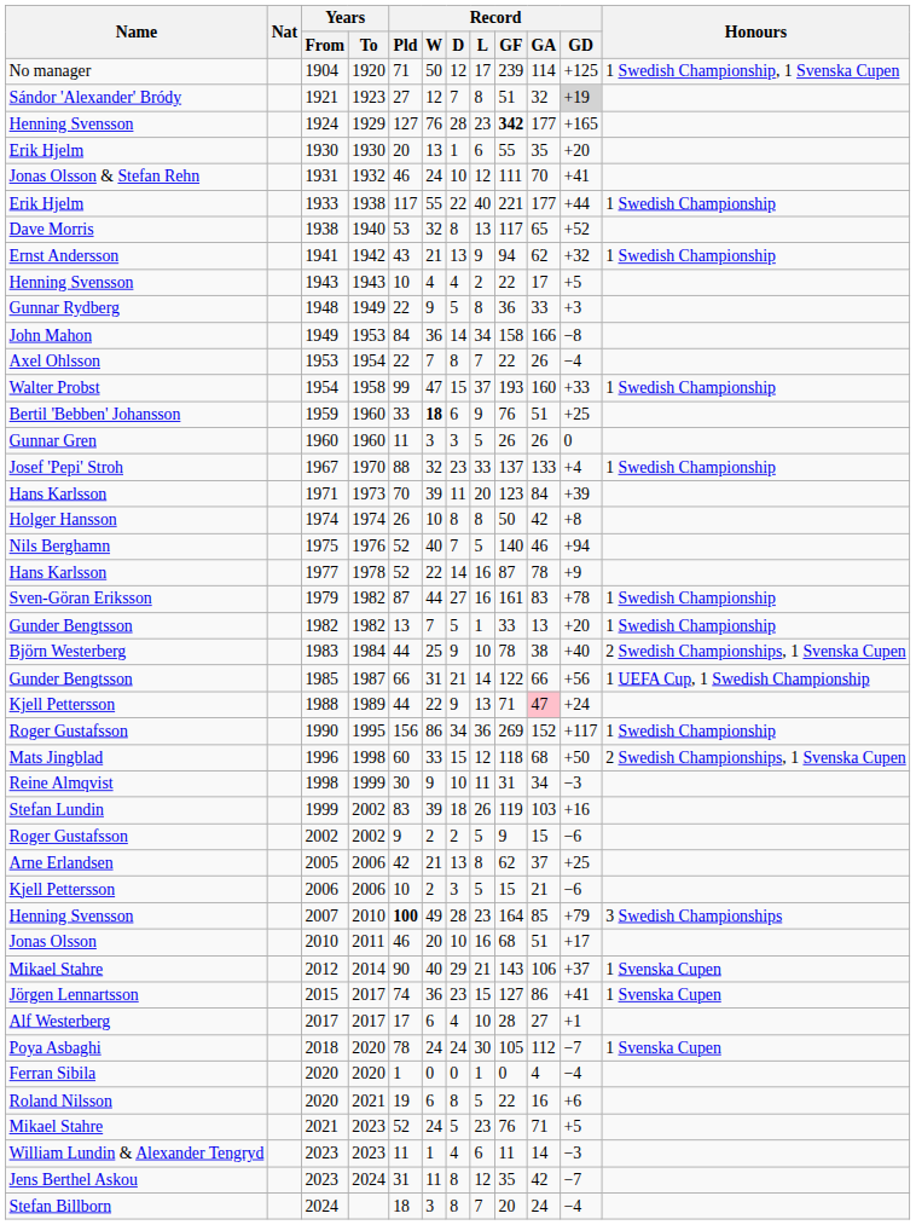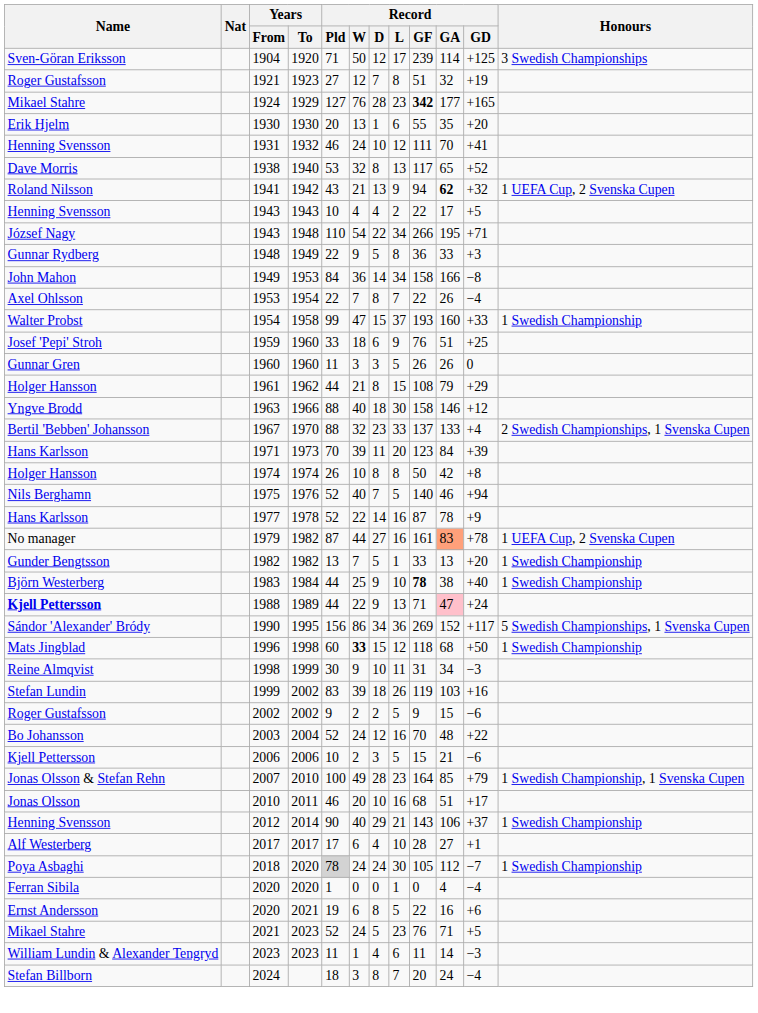 <table class="wikitable">
 <tr>
 <th rowspan="2">Name</th>
 <th rowspan="2">Nat</th>
 <th colspan="2">Years</th>
 <th colspan="7">Record</th>
 <th rowspan="2">Honours</th>
 </tr>
 <tr>
 <th>From</th>
 <th>To</th>
 <th>Pld</th>
 <th>W</th>
 <th>D</th>
 <th>L</th>
 <th>GF</th>
 <th>GA</th>
 <th>GD</th>
 </tr>
 <tr>
-<td align="left">No manager</td>
+<td align="left"><a href='#'>Sven-Göran Eriksson</a></td>
 <td></td>
 <td align="left">1904</td>
 <td align="left">1920</td>
 <td>71</td>
 <td>50</td>
 <td>12</td>
 <td>17</td>
 <td>239</td>
 <td>114</td>
 <td>+125</td>
-<td align="left">1 <a href='#'>Swedish Championship</a>, 1 <a href='#'>Svenska Cupen</a></td>
+<td align="left">3 <a href='#'>Swedish Championships</a></td>
 </tr>
 <tr>
-<td align="left"><a href='#'>Sándor 'Alexander' Bródy</a></td>
+<td align="left"><a href='#'>Roger Gustafsson</a></td>
 <td></td>
 <td align="left">1921</td>
 <td align="left">1923</td>
 <td>27</td>
 <td>12</td>
 <td>7</td>
 <td>8</td>
 <td>51</td>
 <td>32</td>
-<td style="background: lightgrey;">+19</td>
+<td>+19</td>
 <td align="left"></td>
 </tr>
 <tr>
-<td align="left"><a href='#'>Henning Svensson</a></td>
+<td align="left"><a href='#'>Mikael Stahre</a></td>
 <td></td>
 <td align="left">1924</td>
 <td align="left">1929</td>
 <td>127</td>
 <td>76</td>
 <td>28</td>
 <td>23</td>
 <td><strong>342</strong></td>
 <td>177</td>
 <td>+165</td>
 <td align="left"></td>
 </tr>
 <tr>
 <td align="left"><a href='#'>Erik Hjelm</a></td>
 <td></td>
 <td align="left">1930</td>
 <td align="left">1930</td>
 <td>20</td>
 <td>13</td>
 <td>1</td>
 <td>6</td>
 <td>55</td>
 <td>35</td>
 <td>+20</td>
 <td align="left"></td>
 </tr>
 <tr>
-<td align="left"><a href='#'>Jonas Olsson</a> & <a href='#'>Stefan Rehn</a></td>
+<td align="left"><a href='#'>Henning Svensson</a></td>
 <td></td>
 <td align="left">1931</td>
 <td align="left">1932</td>
 <td>46</td>
 <td>24</td>
 <td>10</td>
 <td>12</td>
 <td>111</td>
 <td>70</td>
 <td>+41</td>
 <td align="left"></td>
-</tr>
-<tr>
-<td align="left"><a href='#'>Erik Hjelm</a></td>
-<td></td>
-<td align="left">1933</td>
-<td align="left">1938</td>
-<td>117</td>
-<td>55</td>
-<td>22</td>
-<td>40</td>
-<td>221</td>
-<td>177</td>
-<td>+44</td>
-<td align="left">1 <a href='#'>Swedish Championship</a></td>
 </tr>
 <tr>
 <td align="left"><a href='#'>Dave Morris</a></td>
 <td></td>
 <td align="left">1938</td>
 <td align="left">1940</td>
 <td>53</td>
 <td>32</td>
 <td>8</td>
 <td>13</td>
 <td>117</td>
 <td>65</td>
 <td>+52</td>
 <td align="left"></td>
 </tr>
 <tr>
-<td align="left"><a href='#'>Ernst Andersson</a></td>
+<td align="left"><a href='#'>Roland Nilsson</a></td>
 <td></td>
 <td align="left">1941</td>
 <td align="left">1942</td>
 <td>43</td>
 <td>21</td>
 <td>13</td>
 <td>9</td>
 <td>94</td>
-<td>62</td>
+<td><strong>62</strong></td>
 <td>+32</td>
-<td align="left">1 <a href='#'>Swedish Championship</a></td>
+<td align="left">1 <a href='#'>UEFA Cup</a>, 2 <a href='#'>Svenska Cupen</a></td>
 </tr>
 <tr>
 <td align="left"><a href='#'>Henning Svensson</a></td>
 <td></td>
 <td align="left">1943</td>
 <td align="left">1943</td>
 <td>10</td>
 <td>4</td>
 <td>4</td>
 <td>2</td>
 <td>22</td>
 <td>17</td>
 <td>+5</td>
+<td align="left"></td>
+</tr>
+<tr>
+<td align="left"><a href='#'>József Nagy</a></td>
+<td></td>
+<td align="left">1943</td>
+<td align="left">1948</td>
+<td>110</td>
+<td>54</td>
+<td>22</td>
+<td>34</td>
+<td>266</td>
+<td>195</td>
+<td>+71</td>
 <td align="left"></td>
 </tr>
 <tr>
 <td align="left"><a href='#'>Gunnar Rydberg</a></td>
 <td></td>
 <td align="left">1948</td>
 <td align="left">1949</td>
 <td>22</td>
 <td>9</td>
 <td>5</td>
 <td>8</td>
 <td>36</td>
 <td>33</td>
 <td>+3</td>
 <td align="left"></td>
 </tr>
 <tr>
 <td align="left"><a href='#'>John Mahon</a></td>
 <td></td>
 <td align="left">1949</td>
 <td align="left">1953</td>
 <td>84</td>
 <td>36</td>
 <td>14</td>
 <td>34</td>
 <td>158</td>
 <td>166</td>
 <td>−8</td>
 <td align="left"></td>
 </tr>
 <tr>
 <td align="left"><a href='#'>Axel Ohlsson</a></td>
 <td></td>
 <td align="left">1953</td>
 <td align="left">1954</td>
 <td>22</td>
 <td>7</td>
 <td>8</td>
 <td>7</td>
 <td>22</td>
 <td>26</td>
 <td>−4</td>
 <td align="left"></td>
 </tr>
 <tr>
 <td align="left"><a href='#'>Walter Probst</a></td>
 <td></td>
 <td align="left">1954</td>
 <td align="left">1958</td>
 <td>99</td>
 <td>47</td>
 <td>15</td>
 <td>37</td>
 <td>193</td>
 <td>160</td>
 <td>+33</td>
 <td align="left">1 <a href='#'>Swedish Championship</a></td>
 </tr>
 <tr>
-<td align="left"><a href='#'>Bertil 'Bebben' Johansson</a></td>
+<td align="left"><a href='#'>Josef 'Pepi' Stroh</a></td>
 <td></td>
 <td align="left">1959</td>
 <td align="left">1960</td>
 <td>33</td>
-<td><strong>18</strong></td>
+<td>18</td>
 <td>6</td>
 <td>9</td>
 <td>76</td>
 <td>51</td>
 <td>+25</td>
 <td align="left"></td>
 </tr>
 <tr>
 <td align="left"><a href='#'>Gunnar Gren</a></td>
 <td></td>
 <td align="left">1960</td>
 <td align="left">1960</td>
 <td>11</td>
 <td>3</td>
 <td>3</td>
 <td>5</td>
 <td>26</td>
 <td>26</td>
 <td>0</td>
 <td align="left"></td>
 </tr>
 <tr>
-<td align="left"><a href='#'>Josef 'Pepi' Stroh</a></td>
+<td align="left"><a href='#'>Holger Hansson</a></td>
+<td></td>
+<td align="left">1961</td>
+<td align="left">1962</td>
+<td>44</td>
+<td>21</td>
+<td>8</td>
+<td>15</td>
+<td>108</td>
+<td>79</td>
+<td>+29</td>
+<td align="left"></td>
+</tr>
+<tr>
+<td align="left"><a href='#'>Yngve Brodd</a></td>
+<td></td>
+<td align="left">1963</td>
+<td align="left">1966</td>
+<td>88</td>
+<td>40</td>
+<td>18</td>
+<td>30</td>
+<td>158</td>
+<td>146</td>
+<td>+12</td>
+<td align="left"></td>
+</tr>
+<tr>
+<td align="left"><a href='#'>Bertil 'Bebben' Johansson</a></td>
 <td></td>
 <td align="left">1967</td>
 <td align="left">1970</td>
 <td>88</td>
 <td>32</td>
 <td>23</td>
 <td>33</td>
 <td>137</td>
 <td>133</td>
 <td>+4</td>
-<td align="left">1 <a href='#'>Swedish Championship</a></td>
+<td align="left">2 <a href='#'>Swedish Championships</a>, 1 <a href='#'>Svenska Cupen</a></td>
 </tr>
 <tr>
 <td align="left"><a href='#'>Hans Karlsson</a></td>
 <td></td>
 <td align="left">1971</td>
 <td align="left">1973</td>
 <td>70</td>
 <td>39</td>
 <td>11</td>
 <td>20</td>
 <td>123</td>
 <td>84</td>
 <td>+39</td>
 <td align="left"></td>
 </tr>
 <tr>
 <td align="left"><a href='#'>Holger Hansson</a></td>
 <td></td>
 <td align="left">1974</td>
 <td align="left">1974</td>
 <td>26</td>
 <td>10</td>
 <td>8</td>
 <td>8</td>
 <td>50</td>
 <td>42</td>
 <td>+8</td>
 <td align="left"></td>
 </tr>
 <tr>
 <td align="left"><a href='#'>Nils Berghamn</a></td>
 <td></td>
 <td align="left">1975</td>
 <td align="left">1976</td>
 <td>52</td>
 <td>40</td>
 <td>7</td>
 <td>5</td>
 <td>140</td>
 <td>46</td>
 <td>+94</td>
 <td align="left"></td>
 </tr>
 <tr>
 <td align="left"><a href='#'>Hans Karlsson</a></td>
 <td></td>
 <td align="left">1977</td>
 <td align="left">1978</td>
 <td>52</td>
 <td>22</td>
 <td>14</td>
 <td>16</td>
 <td>87</td>
 <td>78</td>
 <td>+9</td>
 <td align="left"></td>
 </tr>
 <tr>
-<td align="left"><a href='#'>Sven-Göran Eriksson</a></td>
+<td align="left">No manager</td>
 <td></td>
 <td align="left">1979</td>
 <td align="left">1982</td>
 <td>87</td>
 <td>44</td>
 <td>27</td>
 <td>16</td>
 <td>161</td>
-<td>83</td>
+<td style="background: lightsalmon;">83</td>
 <td>+78</td>
-<td align="left">1 <a href='#'>Swedish Championship</a></td>
+<td align="left">1 <a href='#'>UEFA Cup</a>, 2 <a href='#'>Svenska Cupen</a></td>
 </tr>
 <tr>
 <td align="left"><a href='#'>Gunder Bengtsson</a></td>
 <td></td>
 <td align="left">1982</td>
 <td align="left">1982</td>
 <td>13</td>
 <td>7</td>
 <td>5</td>
 <td>1</td>
 <td>33</td>
 <td>13</td>
 <td>+20</td>
 <td align="left">1 <a href='#'>Swedish Championship</a></td>
 </tr>
 <tr>
 <td align="left"><a href='#'>Björn Westerberg</a></td>
 <td></td>
 <td align="left">1983</td>
 <td align="left">1984</td>
 <td>44</td>
 <td>25</td>
 <td>9</td>
 <td>10</td>
-<td>78</td>
+<td><strong>78</strong></td>
 <td>38</td>
 <td>+40</td>
-<td align="left">2 <a href='#'>Swedish Championships</a>, 1 <a href='#'>Svenska Cupen</a></td>
+<td align="left">1 <a href='#'>Swedish Championship</a></td>
 </tr>
 <tr>
-<td align="left"><a href='#'>Gunder Bengtsson</a></td>
-<td></td>
-<td align="left">1985</td>
-<td align="left">1987</td>
-<td>66</td>
-<td>31</td>
-<td>21</td>
-<td>14</td>
-<td>122</td>
-<td>66</td>
-<td>+56</td>
-<td align="left">1 <a href='#'>UEFA Cup</a>, 1 <a href='#'>Swedish Championship</a></td>
-</tr>
-<tr>
-<td align="left"><a href='#'>Kjell Pettersson</a></td>
+<td align="left"><strong><a href='#'>Kjell Pettersson</a></strong></td>
 <td></td>
 <td align="left">1988</td>
 <td align="left">1989</td>
 <td>44</td>
 <td>22</td>
 <td>9</td>
 <td>13</td>
 <td>71</td>
 <td style="background: pink;">47</td>
 <td>+24</td>
 <td align="left"></td>
 </tr>
 <tr>
-<td align="left"><a href='#'>Roger Gustafsson</a></td>
+<td align="left"><a href='#'>Sándor 'Alexander' Bródy</a></td>
 <td></td>
 <td align="left">1990</td>
 <td align="left">1995</td>
 <td>156</td>
 <td>86</td>
 <td>34</td>
 <td>36</td>
 <td>269</td>
 <td>152</td>
 <td>+117</td>
-<td align="left">1 <a href='#'>Swedish Championship</a></td>
+<td align="left">5 <a href='#'>Swedish Championships</a>, 1 <a href='#'>Svenska Cupen</a></td>
 </tr>
 <tr>
 <td align="left"><a href='#'>Mats Jingblad</a></td>
 <td></td>
 <td align="left">1996</td>
 <td align="left">1998</td>
 <td>60</td>
-<td>33</td>
+<td><strong>33</strong></td>
 <td>15</td>
 <td>12</td>
 <td>118</td>
 <td>68</td>
 <td>+50</td>
-<td align="left">2 <a href='#'>Swedish Championships</a>, 1 <a href='#'>Svenska Cupen</a></td>
+<td align="left">1 <a href='#'>Swedish Championship</a></td>
 </tr>
 <tr>
 <td align="left"><a href='#'>Reine Almqvist</a></td>
 <td></td>
 <td align="left">1998</td>
 <td align="left">1999</td>
 <td>30</td>
 <td>9</td>
 <td>10</td>
 <td>11</td>
 <td>31</td>
 <td>34</td>
 <td>−3</td>
 <td align="left"></td>
 </tr>
 <tr>
 <td align="left"><a href='#'>Stefan Lundin</a></td>
 <td></td>
 <td align="left">1999</td>
 <td align="left">2002</td>
 <td>83</td>
 <td>39</td>
 <td>18</td>
 <td>26</td>
 <td>119</td>
 <td>103</td>
 <td>+16</td>
 <td align="left"></td>
 </tr>
 <tr>
 <td align="left"><a href='#'>Roger Gustafsson</a></td>
 <td></td>
 <td align="left">2002</td>
 <td align="left">2002</td>
 <td>9</td>
 <td>2</td>
 <td>2</td>
 <td>5</td>
 <td>9</td>
 <td>15</td>
 <td>−6</td>
 <td align="left"></td>
 </tr>
 <tr>
-<td align="left"><a href='#'>Arne Erlandsen</a></td>
+<td align="left"><a href='#'>Bo Johansson</a></td>
 <td></td>
-<td align="left">2005</td>
-<td align="left">2006</td>
-<td>42</td>
-<td>21</td>
-<td>13</td>
-<td>8</td>
-<td>62</td>
-<td>37</td>
-<td>+25</td>
+<td align="left">2003</td>
+<td align="left">2004</td>
+<td>52</td>
+<td>24</td>
+<td>12</td>
+<td>16</td>
+<td>70</td>
+<td>48</td>
+<td>+22</td>
 <td align="left"></td>
 </tr>
 <tr>
 <td align="left"><a href='#'>Kjell Pettersson</a></td>
 <td></td>
 <td align="left">2006</td>
 <td align="left">2006</td>
 <td>10</td>
 <td>2</td>
 <td>3</td>
 <td>5</td>
 <td>15</td>
 <td>21</td>
 <td>−6</td>
 <td align="left"></td>
 </tr>
 <tr>
-<td align="left"><a href='#'>Henning Svensson</a></td>
+<td align="left"><a href='#'>Jonas Olsson</a> & <a href='#'>Stefan Rehn</a></td>
 <td></td>
 <td align="left">2007</td>
 <td align="left">2010</td>
-<td><strong>100</strong></td>
+<td>100</td>
 <td>49</td>
 <td>28</td>
 <td>23</td>
 <td>164</td>
 <td>85</td>
 <td>+79</td>
-<td align="left">3 <a href='#'>Swedish Championships</a></td>
+<td align="left">1 <a href='#'>Swedish Championship</a>, 1 <a href='#'>Svenska Cupen</a></td>
 </tr>
 <tr>
 <td align="left"><a href='#'>Jonas Olsson</a></td>
 <td></td>
 <td align="left">2010</td>
 <td align="left">2011</td>
 <td>46</td>
 <td>20</td>
 <td>10</td>
 <td>16</td>
 <td>68</td>
 <td>51</td>
 <td>+17</td>
 <td align="left"></td>
 </tr>
 <tr>
-<td align="left"><a href='#'>Mikael Stahre</a></td>
+<td align="left"><a href='#'>Henning Svensson</a></td>
 <td></td>
 <td align="left">2012</td>
 <td align="left">2014</td>
 <td>90</td>
 <td>40</td>
 <td>29</td>
 <td>21</td>
 <td>143</td>
 <td>106</td>
 <td>+37</td>
-<td align="left">1 <a href='#'>Svenska Cupen</a></td>
-</tr>
-<tr>
-<td align="left"><a href='#'>Jörgen Lennartsson</a></td>
-<td></td>
-<td align="left">2015</td>
-<td align="left">2017</td>
-<td>74</td>
-<td>36</td>
-<td>23</td>
-<td>15</td>
-<td>127</td>
-<td>86</td>
-<td>+41</td>
-<td align="left">1 <a href='#'>Svenska Cupen</a></td>
+<td align="left">1 <a href='#'>Swedish Championship</a></td>
 </tr>
 <tr>
 <td align="left"><a href='#'>Alf Westerberg</a></td>
 <td></td>
 <td align="left">2017</td>
 <td align="left">2017</td>
 <td>17</td>
 <td>6</td>
 <td>4</td>
 <td>10</td>
 <td>28</td>
 <td>27</td>
 <td>+1</td>
 <td align="left"></td>
 </tr>
 <tr>
 <td align="left"><a href='#'>Poya Asbaghi</a></td>
 <td></td>
 <td align="left">2018</td>
 <td align="left">2020</td>
-<td>78</td>
+<td style="background: lightgrey;">78</td>
 <td>24</td>
 <td>24</td>
 <td>30</td>
 <td>105</td>
 <td>112</td>
 <td>−7</td>
-<td align="left">1 <a href='#'>Svenska Cupen</a></td>
+<td align="left">1 <a href='#'>Swedish Championship</a></td>
 </tr>
 <tr>
 <td align="left"><a href='#'>Ferran Sibila</a></td>
 <td></td>
 <td align="left">2020</td>
 <td align="left">2020</td>
 <td>1</td>
 <td>0</td>
 <td>0</td>
 <td>1</td>
 <td>0</td>
 <td>4</td>
 <td>−4</td>
 <td align="left"></td>
 </tr>
 <tr>
-<td align="left"><a href='#'>Roland Nilsson</a></td>
+<td align="left"><a href='#'>Ernst Andersson</a></td>
 <td></td>
 <td align="left">2020</td>
 <td align="left">2021</td>
 <td>19</td>
 <td>6</td>
 <td>8</td>
 <td>5</td>
 <td>22</td>
 <td>16</td>
 <td>+6</td>
 <td align="left"></td>
 </tr>
 <tr>
 <td align="left"><a href='#'>Mikael Stahre</a></td>
 <td></td>
 <td align="left">2021</td>
 <td align="left">2023</td>
 <td>52</td>
 <td>24</td>
 <td>5</td>
 <td>23</td>
 <td>76</td>
 <td>71</td>
 <td>+5</td>
 <td align="left"></td>
 </tr>
 <tr>
 <td align="left"><a href='#'>William Lundin</a> & <a href='#'>Alexander Tengryd</a></td>
 <td></td>
 <td align="left">2023</td>
 <td align="left">2023</td>
 <td>11</td>
 <td>1</td>
 <td>4</td>
 <td>6</td>
 <td>11</td>
 <td>14</td>
 <td>−3</td>
 <td align="left"></td>
 </tr>
 <tr>
-<td align="left"><a href='#'>Jens Berthel Askou</a></td>
-<td></td>
-<td align="left">2023</td>
-<td align="left">2024</td>
-<td>31</td>
-<td>11</td>
-<td>8</td>
-<td>12</td>
-<td>35</td>
-<td>42</td>
-<td>−7</td>
-<td align="left"></td>
-</tr>
-<tr>
 <td align="left"><a href='#'>Stefan Billborn</a></td>
 <td></td>
 <td align="left">2024</td>
 <td align="left"></td>
 <td>18</td>
 <td>3</td>
 <td>8</td>
 <td>7</td>
 <td>20</td>
 <td>24</td>
 <td>−4</td>
 <td align="left"></td>
 </tr>
 </table>
